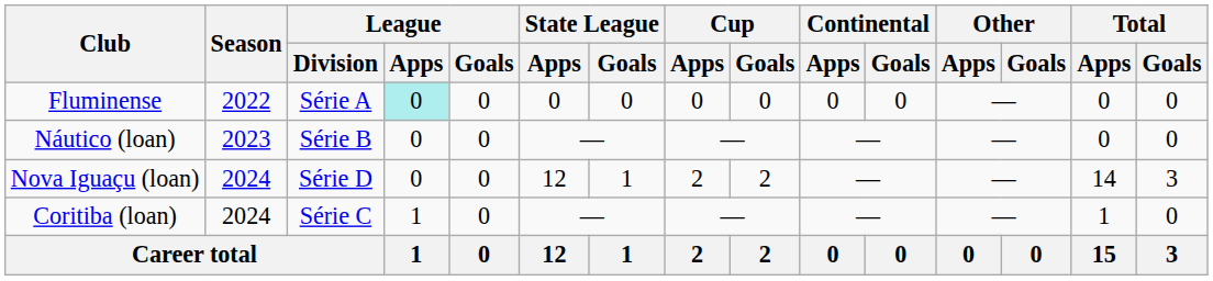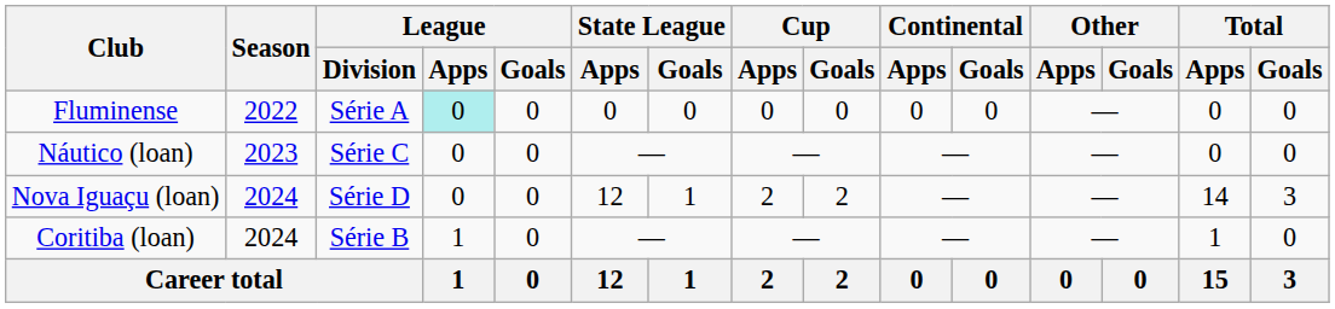 <table class="wikitable" style="text-align:center">
 <tr>
 <th rowspan="2">Club</th>
 <th rowspan="2">Season</th>
 <th colspan="3">League</th>
 <th colspan="2">State League</th>
 <th colspan="2">Cup</th>
 <th colspan="2">Continental</th>
 <th colspan="2">Other</th>
 <th colspan="2">Total</th>
 </tr>
 <tr>
 <th>Division</th>
 <th>Apps</th>
 <th>Goals</th>
 <th>Apps</th>
 <th>Goals</th>
 <th>Apps</th>
 <th>Goals</th>
 <th>Apps</th>
 <th>Goals</th>
 <th>Apps</th>
 <th>Goals</th>
 <th>Apps</th>
 <th>Goals</th>
 </tr>
 <tr>
 <td><a href='#'>Fluminense</a></td>
 <td><a href='#'>2022</a></td>
 <td><a href='#'>Série A</a></td>
 <td style="background: paleturquoise;">0</td>
 <td>0</td>
 <td>0</td>
 <td>0</td>
 <td>0</td>
 <td>0</td>
 <td>0</td>
 <td>0</td>
 <td colspan=2>—</td>
 <td>0</td>
 <td>0</td>
 </tr>
 <tr>
 <td><a href='#'>Náutico</a> (loan)</td>
 <td><a href='#'>2023</a></td>
-<td><a href='#'>Série B</a></td>
+<td><a href='#'>Série C</a></td>
 <td>0</td>
 <td>0</td>
 <td colspan=2>—</td>
 <td colspan=2>—</td>
 <td colspan=2>—</td>
 <td colspan=2>—</td>
 <td>0</td>
 <td>0</td>
 </tr>
 <tr>
 <td><a href='#'>Nova Iguaçu</a> (loan)</td>
 <td><a href='#'>2024</a></td>
 <td><a href='#'>Série D</a></td>
 <td>0</td>
 <td>0</td>
 <td>12</td>
 <td>1</td>
 <td>2</td>
 <td>2</td>
 <td colspan=2>—</td>
 <td colspan=2>—</td>
 <td>14</td>
 <td>3</td>
 </tr>
 <tr>
 <td><a href='#'>Coritiba</a> (loan)</td>
 <td>2024</td>
-<td><a href='#'>Série C</a></td>
+<td><a href='#'>Série B</a></td>
 <td>1</td>
 <td>0</td>
 <td colspan=2>—</td>
 <td colspan=2>—</td>
 <td colspan=2>—</td>
 <td colspan=2>—</td>
 <td>1</td>
 <td>0</td>
 </tr>
 <tr>
 <th colspan=3><strong>Career total</strong></th>
 <th>1</th>
 <th>0</th>
 <th>12</th>
 <th>1</th>
 <th>2</th>
 <th>2</th>
 <th>0</th>
 <th>0</th>
 <th>0</th>
 <th>0</th>
 <th>15</th>
 <th>3</th>
 </tr>
 </table>
